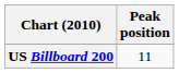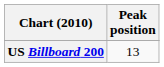 <table class="wikitable sortable plainrowheaders">
 <tr>
 <th scope="col">Chart (2010)</th>
 <th scope="col">Peak<br>position</th>
 </tr>
 <tr>
 </tr>
 <tr>
 </tr>
 <tr>
 </tr>
 <tr>
 </tr>
 <tr>
 <th scope="row">US <a href='#'><em>Billboard</em> 200</a></th>
-<td align="center">11</td>
+<td align="center">13</td>
 </tr>
 </table>
